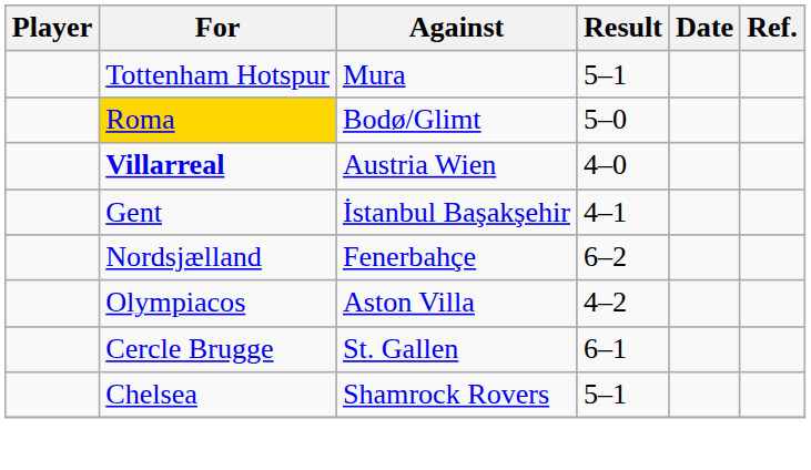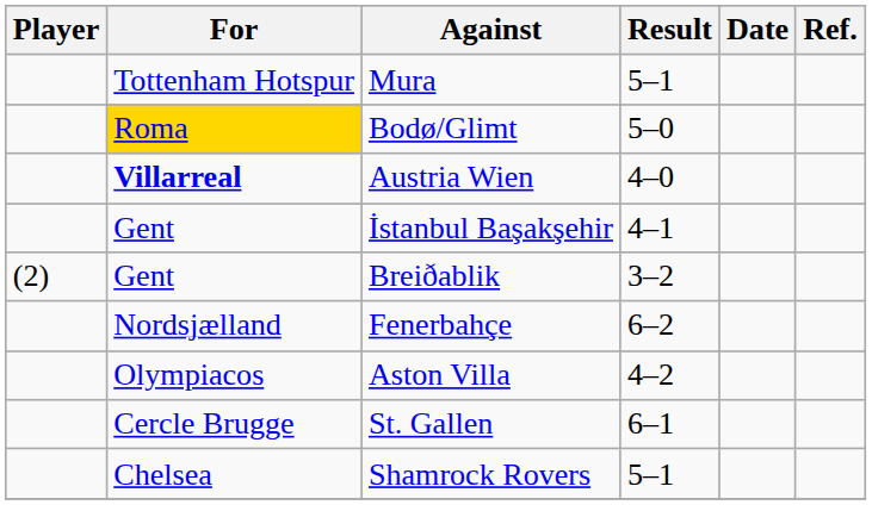 <table class="wikitable sortable plainrowheaders">
 <tr>
 <th scope="col">Player</th>
 <th scope="col">For</th>
 <th scope="col">Against</th>
 <th scope="col">Result</th>
 <th scope="col">Date</th>
 <th scope="col">Ref.</th>
 </tr>
 <tr>
 <td scope="row"> </td>
 <td> <a href='#'>Tottenham Hotspur</a></td>
 <td> <a href='#'>Mura</a></td>
 <td>5–1</td>
 <td></td>
 <td></td>
 </tr>
 <tr>
 <td scope="row"> </td>
 <td style="background: gold;"> <a href='#'>Roma</a></td>
 <td> <a href='#'>Bodø/Glimt</a></td>
 <td>5–0</td>
 <td></td>
 <td></td>
 </tr>
 <tr>
 <td scope="row"> </td>
 <td><strong> <a href='#'>Villarreal</a></strong></td>
 <td> <a href='#'>Austria Wien</a></td>
 <td>4–0</td>
 <td></td>
 <td></td>
 </tr>
 <tr>
 <td scope="row"> </td>
 <td> <a href='#'>Gent</a></td>
 <td> <a href='#'>İstanbul Başakşehir</a></td>
 <td>4–1</td>
 <td></td>
 <td></td>
 </tr>
 <tr>
+<td scope="row">  (2)</td>
+<td> <a href='#'>Gent</a></td>
+<td> <a href='#'>Breiðablik</a></td>
+<td>3–2</td>
+<td></td>
+<td></td>
+</tr>
+<tr>
 <td scope="row"> </td>
 <td> <a href='#'>Nordsjælland</a></td>
 <td> <a href='#'>Fenerbahçe</a></td>
 <td>6–2</td>
 <td></td>
 <td></td>
 </tr>
 <tr>
 <td scope="row"> </td>
 <td> <a href='#'>Olympiacos</a></td>
 <td> <a href='#'>Aston Villa</a></td>
 <td>4–2</td>
 <td></td>
 <td></td>
 </tr>
 <tr>
 <td scope="row"> </td>
 <td> <a href='#'>Cercle Brugge</a></td>
 <td> <a href='#'>St. Gallen</a></td>
 <td>6–1</td>
 <td></td>
 <td></td>
 </tr>
 <tr>
 <td scope="row"> </td>
 <td> <a href='#'>Chelsea</a></td>
 <td> <a href='#'>Shamrock Rovers</a></td>
 <td>5–1</td>
 <td></td>
 <td></td>
 </tr>
 <tr>
 </tr>
 </table>
